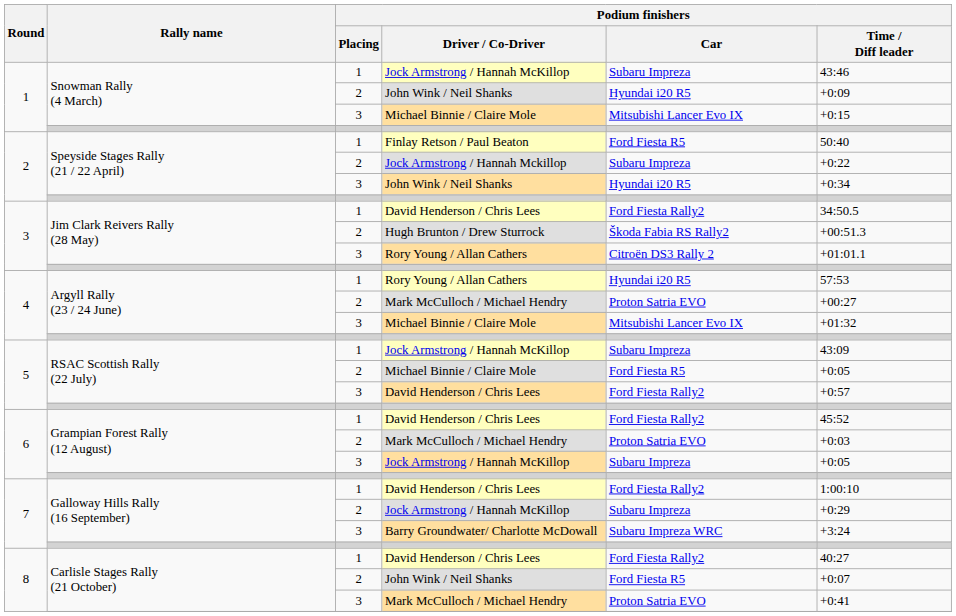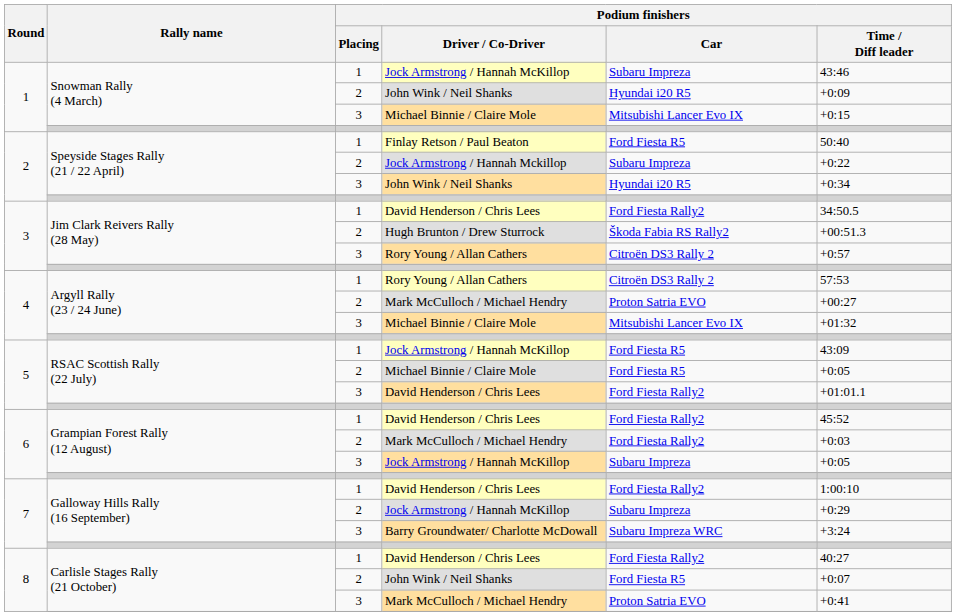 <table class="wikitable" style="font-size:90%;">
 <tr>
 <th rowspan=2>Round</th>
 <th style="width:22em" rowspan=2>Rally name</th>
 <th colspan=4>Podium finishers</th>
 </tr>
 <tr>
 <th>Placing</th>
 <th style="width:17em">Driver / Co-Driver</th>
 <th style="width:16em">Car</th>
 <th style="width:10em">Time /<br>Diff leader<br></th>
 </tr>
 <tr>
 <td rowspan=4 align=center>1</td>
 <td rowspan=3>Snowman Rally<br>(4 March)</td>
 <td align=center>1</td>
 <td style="background:#ffffbf;"><a href='#'>Jock Armstrong</a> / Hannah McKillop</td>
 <td><a href='#'>Subaru Impreza</a></td>
 <td>43:46</td>
 </tr>
 <tr>
 <td align=center>2</td>
 <td style="background:#dfdfdf;">John Wink / Neil Shanks</td>
 <td><a href='#'>Hyundai i20 R5</a></td>
 <td>+0:09</td>
 </tr>
 <tr>
 <td align=center>3</td>
 <td style="background:#ffdf9f;">Michael Binnie / Claire Mole</td>
 <td><a href='#'>Mitsubishi Lancer Evo IX</a></td>
 <td>+0:15</td>
 </tr>
 <tr style="background:lightgrey;">
 <td></td>
 <td></td>
 <td></td>
 <td></td>
 <td></td>
 </tr>
 <tr>
 <td rowspan=4 align=center>2</td>
 <td rowspan=3>Speyside Stages Rally <br>(21 / 22 April)</td>
 <td align=center>1</td>
 <td style="background:#ffffbf;">Finlay Retson / Paul Beaton</td>
 <td><a href='#'>Ford Fiesta R5</a></td>
 <td>50:40</td>
 </tr>
 <tr>
 <td align=center>2</td>
 <td style="background:#dfdfdf;"><a href='#'>Jock Armstrong</a> / Hannah Mckillop</td>
 <td><a href='#'>Subaru Impreza</a></td>
 <td>+0:22</td>
 </tr>
 <tr>
 <td align=center>3</td>
 <td style="background:#ffdf9f;">John Wink / Neil Shanks</td>
 <td><a href='#'>Hyundai i20 R5</a></td>
 <td>+0:34</td>
 </tr>
 <tr style="background:lightgrey;">
 <td></td>
 <td></td>
 <td></td>
 <td></td>
 <td></td>
 </tr>
 <tr>
 <td rowspan=4 align=center>3</td>
 <td rowspan=3>Jim Clark Reivers Rally <br>(28 May)</td>
 <td align=center>1</td>
 <td style="background:#ffffbf;">David Henderson / Chris Lees</td>
 <td><a href='#'>Ford Fiesta Rally2</a></td>
 <td>34:50.5</td>
 </tr>
 <tr>
 <td align=center>2</td>
 <td style="background:#dfdfdf;">Hugh Brunton / Drew Sturrock</td>
 <td><a href='#'>Škoda Fabia RS Rally2</a></td>
 <td>+00:51.3</td>
 </tr>
 <tr>
 <td align=center>3</td>
 <td style="background:#ffdf9f;">Rory Young / Allan Cathers</td>
 <td><a href='#'>Citroën DS3 Rally 2</a></td>
-<td>+01:01.1</td>
+<td>+0:57</td>
 </tr>
 <tr style="background:lightgrey;">
 <td></td>
 <td></td>
 <td></td>
 <td></td>
 <td></td>
 </tr>
 <tr>
 <td rowspan=4 align=center>4</td>
 <td rowspan=3>Argyll Rally <br>(23 / 24 June)</td>
 <td align=center>1</td>
 <td style="background:#ffffbf;">Rory Young / Allan Cathers</td>
-<td><a href='#'>Hyundai i20 R5</a></td>
+<td><a href='#'>Citroën DS3 Rally 2</a></td>
 <td>57:53</td>
 </tr>
 <tr>
 <td align=center>2</td>
 <td style="background:#dfdfdf;">Mark McCulloch / Michael Hendry</td>
 <td><a href='#'>Proton Satria EVO</a></td>
 <td>+00:27</td>
 </tr>
 <tr>
 <td align=center>3</td>
 <td style="background:#ffdf9f;">Michael Binnie / Claire Mole</td>
 <td><a href='#'>Mitsubishi Lancer Evo IX</a></td>
 <td>+01:32</td>
 </tr>
 <tr style="background:lightgrey;">
 <td></td>
 <td></td>
 <td></td>
 <td></td>
 <td></td>
 </tr>
 <tr>
 <td rowspan=4 align=center>5</td>
 <td rowspan=3>RSAC Scottish Rally <br>(22 July)</td>
 <td align=center>1</td>
 <td style="background:#ffffbf;"><a href='#'>Jock Armstrong</a> / Hannah McKillop</td>
-<td><a href='#'>Subaru Impreza</a></td>
+<td><a href='#'>Ford Fiesta R5</a></td>
 <td>43:09</td>
 </tr>
 <tr>
 <td align=center>2</td>
 <td style="background:#dfdfdf;">Michael Binnie / Claire Mole</td>
 <td><a href='#'>Ford Fiesta R5</a></td>
 <td>+0:05</td>
 </tr>
 <tr>
 <td align=center>3</td>
 <td style="background:#ffdf9f;">David Henderson / Chris Lees</td>
 <td><a href='#'>Ford Fiesta Rally2</a></td>
-<td>+0:57</td>
+<td>+01:01.1</td>
 </tr>
 <tr style="background:lightgrey;">
 <td></td>
 <td></td>
 <td></td>
 <td></td>
 <td></td>
 </tr>
 <tr>
 <td rowspan=4 align=center>6</td>
 <td rowspan=3>Grampian Forest Rally <br>(12 August)</td>
 <td align=center>1</td>
 <td style="background:#ffffbf;">David Henderson / Chris Lees</td>
 <td><a href='#'>Ford Fiesta Rally2</a></td>
 <td>45:52</td>
 </tr>
 <tr>
 <td align=center>2</td>
 <td style="background:#dfdfdf;">Mark McCulloch / Michael Hendry</td>
-<td><a href='#'>Proton Satria EVO</a></td>
+<td><a href='#'>Ford Fiesta Rally2</a></td>
 <td>+0:03</td>
 </tr>
 <tr>
 <td align=center>3</td>
 <td style="background:#ffdf9f;"><a href='#'>Jock Armstrong</a> / Hannah McKillop</td>
 <td><a href='#'>Subaru Impreza</a></td>
 <td>+0:05</td>
 </tr>
 <tr style="background:lightgrey;">
 <td></td>
 <td></td>
 <td></td>
 <td></td>
 <td></td>
 </tr>
 <tr>
 <td rowspan=4 align=center>7</td>
 <td rowspan=3>Galloway Hills Rally<br>(16 September)</td>
 <td align=center>1</td>
 <td style="background:#ffffbf;">David Henderson / Chris Lees</td>
 <td><a href='#'>Ford Fiesta Rally2</a></td>
 <td>1:00:10</td>
 </tr>
 <tr>
 <td align=center>2</td>
 <td style="background:#dfdfdf;"><a href='#'>Jock Armstrong</a> / Hannah McKillop</td>
 <td><a href='#'>Subaru Impreza</a></td>
 <td>+0:29</td>
 </tr>
 <tr>
 <td align=center>3</td>
 <td style="background:#ffdf9f;">Barry Groundwater/ Charlotte McDowall</td>
 <td><a href='#'>Subaru Impreza WRC</a></td>
 <td>+3:24</td>
 </tr>
 <tr style="background:lightgrey;">
 <td></td>
 <td></td>
 <td></td>
 <td></td>
 <td></td>
 </tr>
 <tr>
 <td rowspan=4 align=center>8</td>
 <td rowspan=3>Carlisle Stages Rally<br>(21 October)</td>
 <td align=center>1</td>
 <td style="background:#ffffbf;">David Henderson / Chris Lees</td>
 <td><a href='#'>Ford Fiesta Rally2</a></td>
 <td>40:27</td>
 </tr>
 <tr>
 <td align=center>2</td>
 <td style="background:#dfdfdf;">John Wink / Neil Shanks</td>
 <td><a href='#'>Ford Fiesta R5</a></td>
 <td>+0:07</td>
 </tr>
 <tr>
 <td align=center>3</td>
 <td style="background:#ffdf9f;">Mark McCulloch / Michael Hendry</td>
 <td><a href='#'>Proton Satria EVO</a></td>
 <td>+0:41</td>
 </tr>
 <tr>
 </tr>
 </table>
